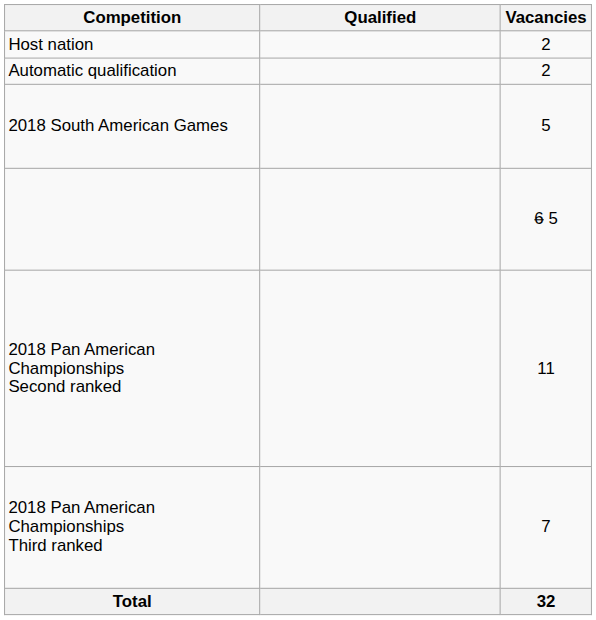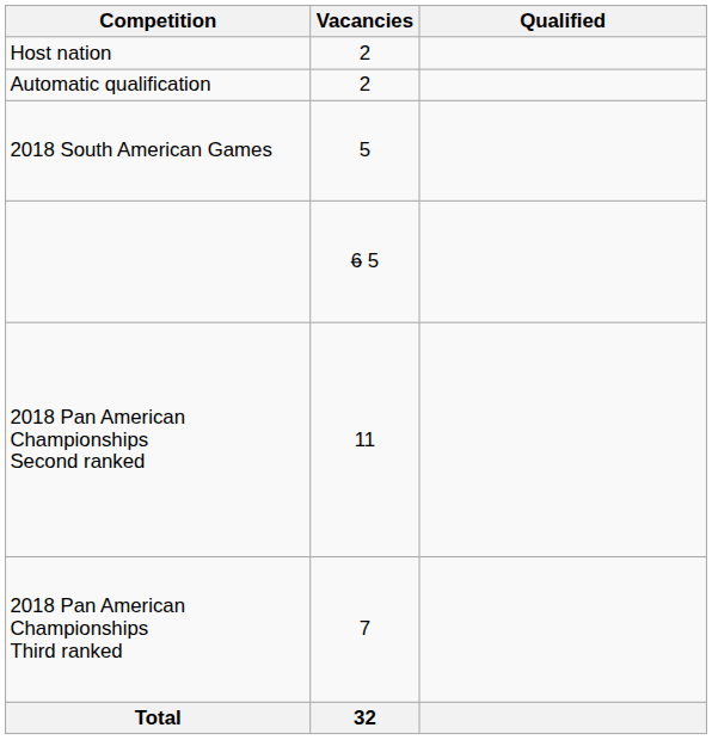 <table class = "wikitable" width=560>
 <tr>
 <th width=300>Competition</th>
+<th width=80>Vacancies</th>
 <th width=300>Qualified</th>
-<th width=80>Vacancies</th>
 </tr>
 <tr>
 <td>Host nation</td>
+<td align="center">2</td>
 <td><br></td>
-<td align="center">2</td>
 </tr>
 <tr>
 <td>Automatic qualification</td>
+<td align="center">2</td>
 <td><br></td>
-<td align="center">2</td>
 </tr>
 <tr>
 <td>2018 South American Games</td>
+<td align="center">5</td>
 <td><br><br><br><br></td>
-<td align="center">5</td>
 </tr>
 <tr>
 <td></td>
+<td align="center"><s>6</s> 5</td>
 <td><br><br><br><br><br><s></s></td>
-<td align="center"><s>6</s> 5</td>
 </tr>
 <tr>
 <td>2018 Pan American Championships<br>Second ranked</td>
+<td align="center">11</td>
 <td><br><br><br><br><br><br><br><br><br><br></td>
-<td align="center">11</td>
 </tr>
 <tr>
 <td>2018 Pan American Championships<br>Third ranked</td>
+<td align="center">7</td>
 <td><br><br><br><br><br><br></td>
-<td align="center">7</td>
 </tr>
 <tr>
 <th>Total</th>
+<th>32</th>
 <th></th>
-<th>32</th>
 </tr>
 </table>
